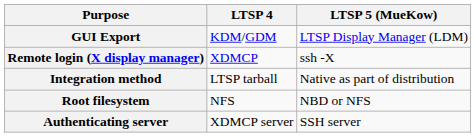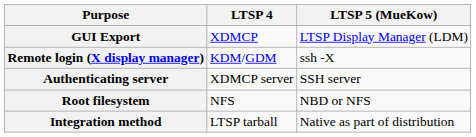 <table class="wikitable">
 <tr>
 <th>Purpose</th>
 <th>LTSP 4</th>
 <th>LTSP 5 (MueKow)</th>
 </tr>
 <tr>
 <th>GUI Export</th>
-<td><a href='#'>KDM</a>/<a href='#'>GDM</a></td>
+<td><a href='#'>XDMCP</a></td>
 <td><a href='#'>LTSP Display Manager</a> (LDM)</td>
 </tr>
 <tr>
 <th>Remote login (<a href='#'>X display manager</a>)</th>
-<td><a href='#'>XDMCP</a></td>
+<td><a href='#'>KDM</a>/<a href='#'>GDM</a></td>
 <td>ssh -X</td>
 </tr>
 <tr>
-<th>Integration method</th>
-<td>LTSP tarball</td>
-<td>Native as part of distribution</td>
+<th>Authenticating server</th>
+<td>XDMCP server</td>
+<td>SSH server</td>
 </tr>
 <tr>
 <th>Root filesystem</th>
 <td>NFS</td>
 <td>NBD or NFS</td>
 </tr>
 <tr>
-<th>Authenticating server</th>
-<td>XDMCP server</td>
-<td>SSH server</td>
+<th>Integration method</th>
+<td>LTSP tarball</td>
+<td>Native as part of distribution</td>
 </tr>
 </table>
